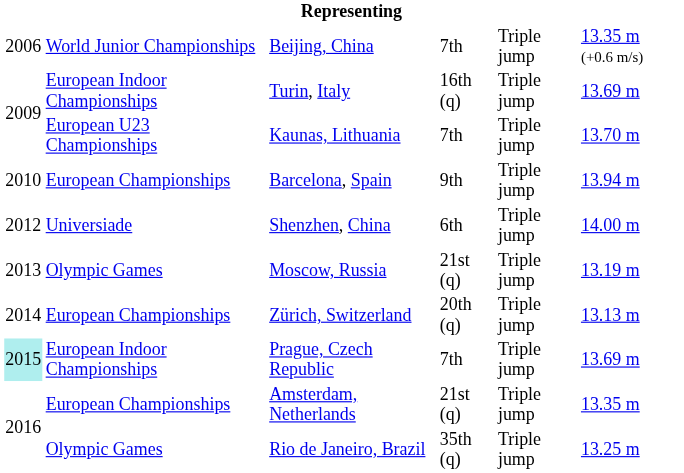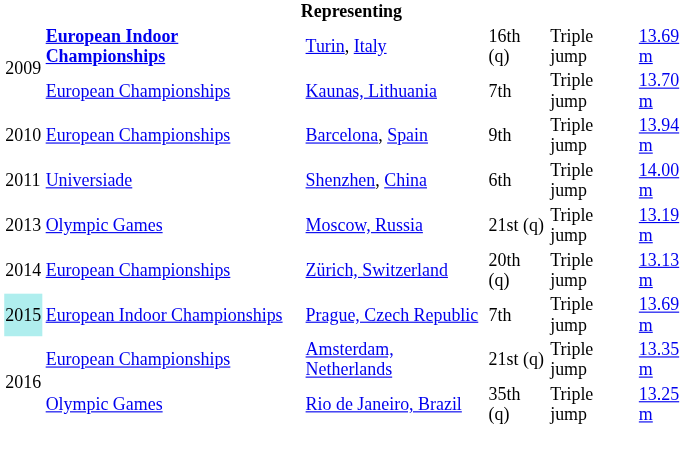 <table>
 <tr>
 <th colspan="6">Representing </th>
 </tr>
 <tr>
-<td>2006</td>
-<td><a href='#'>World Junior Championships</a></td>
-<td><a href='#'>Beijing, China</a></td>
-<td>7th</td>
-<td>Triple jump</td>
-<td><a href='#'>13.35 m</a>  <small>(+0.6 m/s)</small></td>
-</tr>
-<tr>
 <td rowspan=2>2009</td>
-<td><a href='#'>European Indoor Championships</a></td>
+<td><strong><a href='#'>European Indoor Championships</a></strong></td>
 <td><a href='#'>Turin</a>, <a href='#'>Italy</a></td>
 <td>16th (q)</td>
 <td>Triple jump</td>
 <td><a href='#'>13.69 m</a></td>
 </tr>
 <tr>
-<td><a href='#'>European U23 Championships</a></td>
+<td><a href='#'>European Championships</a></td>
 <td><a href='#'>Kaunas, Lithuania</a></td>
 <td>7th</td>
 <td>Triple jump</td>
 <td><a href='#'>13.70 m</a></td>
 </tr>
 <tr>
 <td>2010</td>
 <td><a href='#'>European Championships</a></td>
 <td><a href='#'>Barcelona</a>, <a href='#'>Spain</a></td>
 <td>9th</td>
 <td>Triple jump</td>
 <td><a href='#'>13.94 m</a></td>
 </tr>
 <tr>
-<td>2012</td>
+<td>2011</td>
 <td><a href='#'>Universiade</a></td>
 <td><a href='#'>Shenzhen</a>, <a href='#'>China</a></td>
 <td>6th</td>
 <td>Triple jump</td>
 <td><a href='#'>14.00 m</a></td>
 </tr>
 <tr>
 <td>2013</td>
 <td><a href='#'>Olympic Games</a></td>
 <td><a href='#'>Moscow, Russia</a></td>
 <td>21st (q)</td>
 <td>Triple jump</td>
 <td><a href='#'>13.19 m</a></td>
 </tr>
 <tr>
 <td>2014</td>
 <td><a href='#'>European Championships</a></td>
 <td><a href='#'>Zürich, Switzerland</a></td>
 <td>20th (q)</td>
 <td>Triple jump</td>
 <td><a href='#'>13.13 m</a></td>
 </tr>
 <tr>
 <td style="background: paleturquoise;">2015</td>
 <td><a href='#'>European Indoor Championships</a></td>
 <td><a href='#'>Prague, Czech Republic</a></td>
 <td>7th</td>
 <td>Triple jump</td>
 <td><a href='#'>13.69 m</a></td>
 </tr>
 <tr>
 <td rowspan=2>2016</td>
 <td><a href='#'>European Championships</a></td>
 <td><a href='#'>Amsterdam, Netherlands</a></td>
 <td>21st (q)</td>
 <td>Triple jump</td>
 <td><a href='#'>13.35 m</a></td>
 </tr>
 <tr>
 <td><a href='#'>Olympic Games</a></td>
 <td><a href='#'>Rio de Janeiro, Brazil</a></td>
 <td>35th (q)</td>
 <td>Triple jump</td>
 <td><a href='#'>13.25 m</a></td>
 </tr>
 </table>
